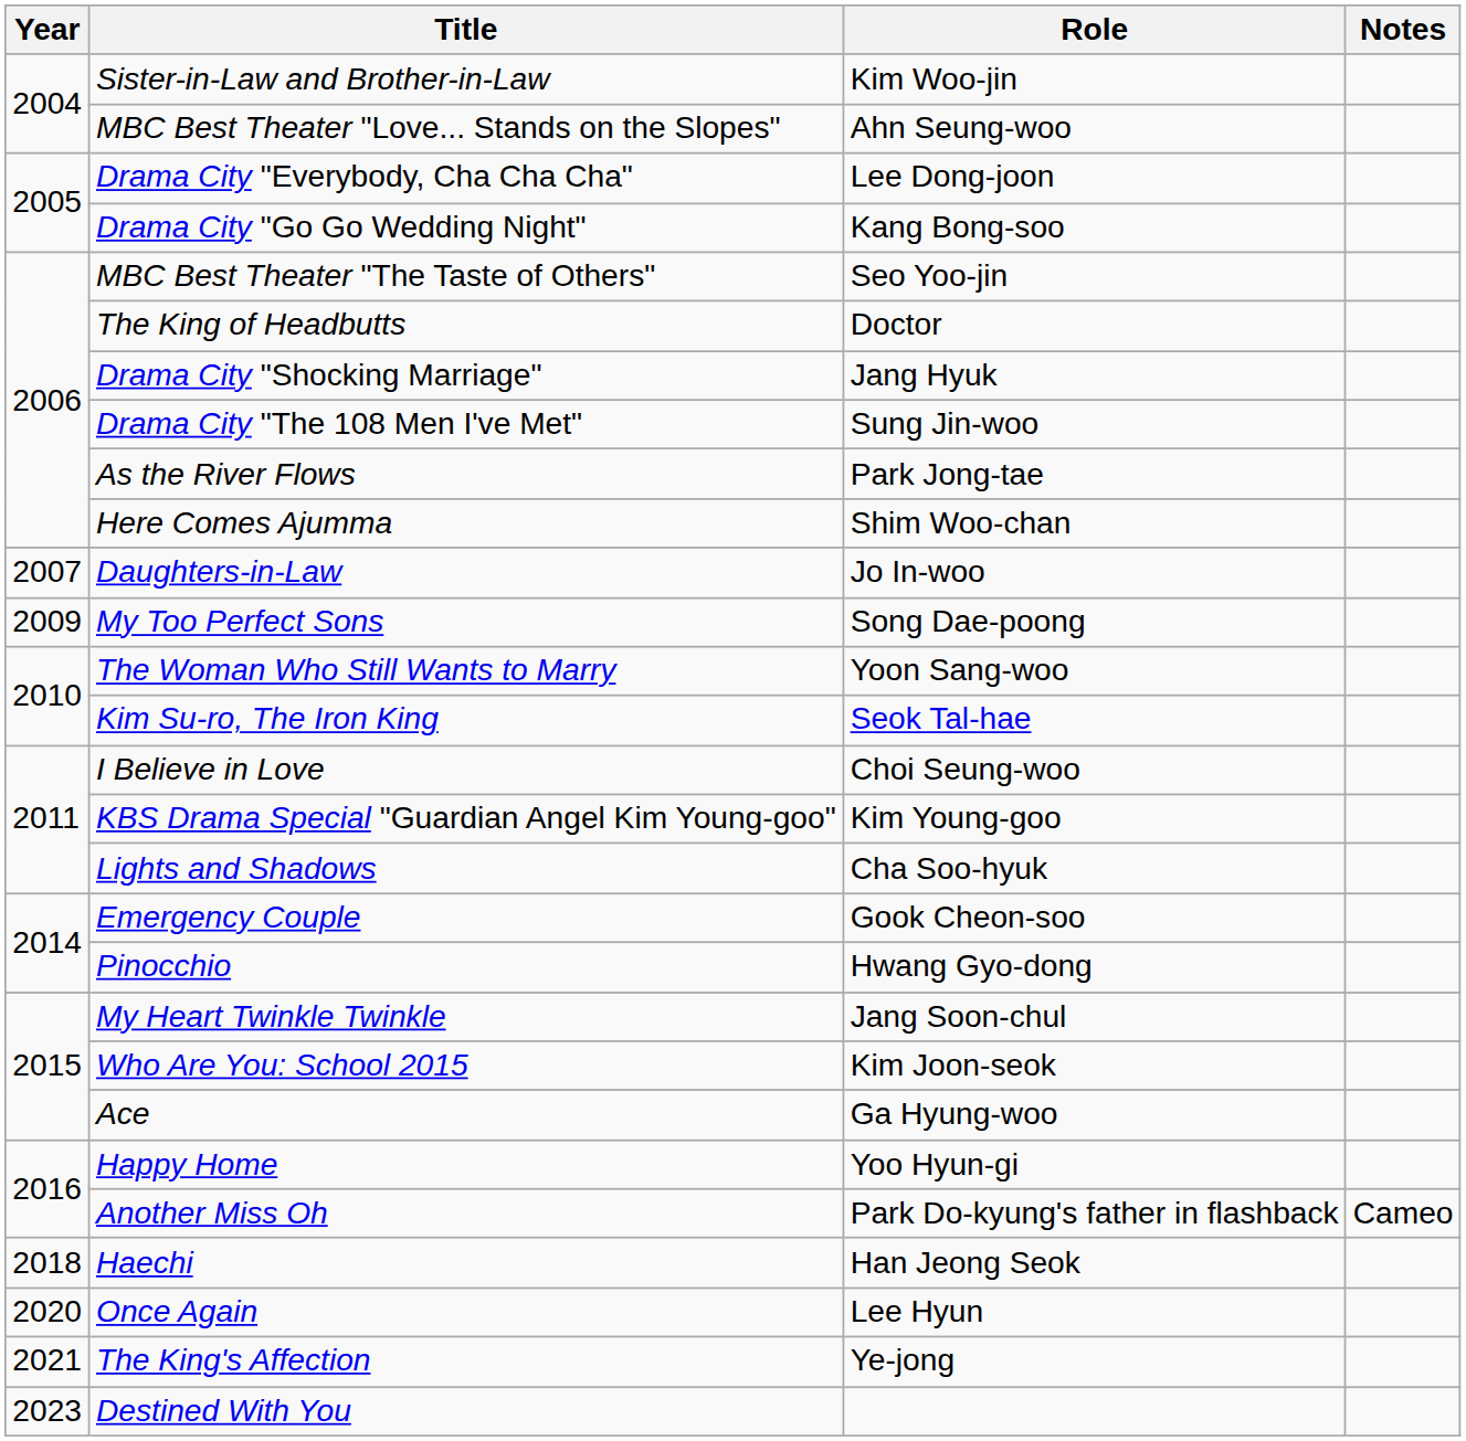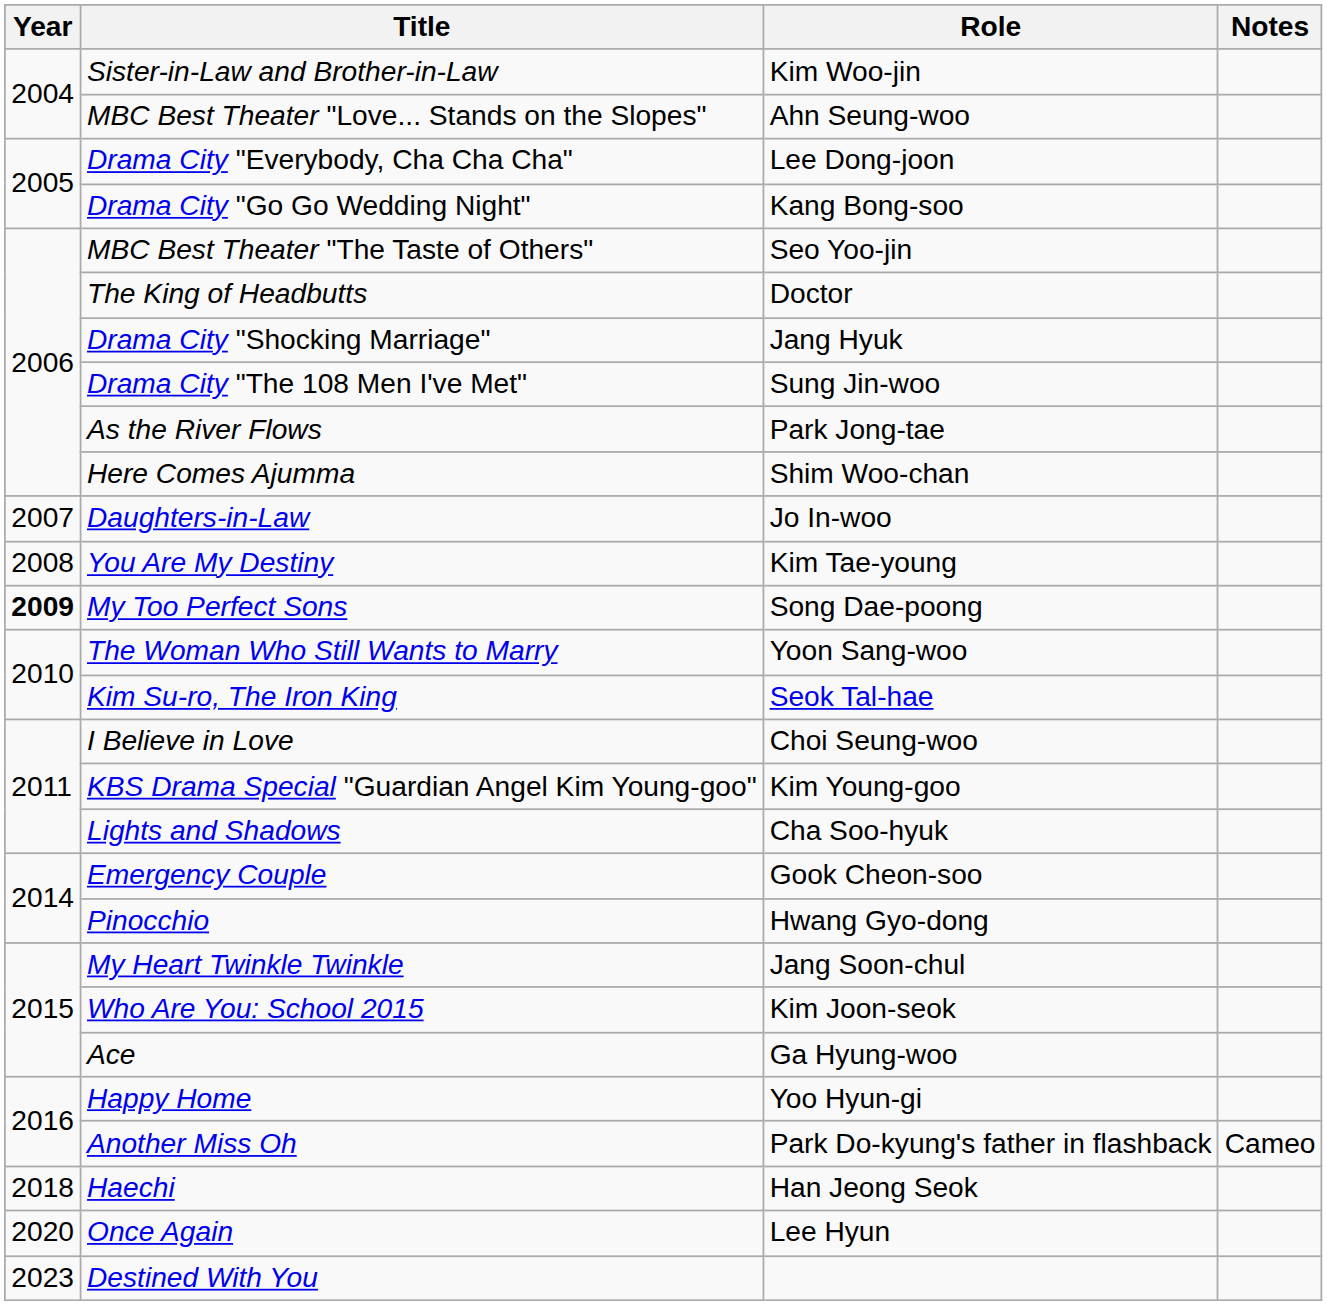 <table class="wikitable">
 <tr>
 <th>Year</th>
 <th>Title</th>
 <th>Role</th>
 <th>Notes</th>
 </tr>
 <tr>
 <td rowspan=2>2004</td>
 <td><em>Sister-in-Law and Brother-in-Law</em></td>
 <td>Kim Woo-jin</td>
 <td></td>
 </tr>
 <tr>
 <td><em>MBC Best Theater</em> "Love... Stands on the Slopes"</td>
 <td>Ahn Seung-woo</td>
 <td></td>
 </tr>
 <tr>
 <td rowspan=2>2005</td>
 <td><em><a href='#'>Drama City</a></em> "Everybody, Cha Cha Cha"</td>
 <td>Lee Dong-joon</td>
 <td></td>
 </tr>
 <tr>
 <td><em><a href='#'>Drama City</a></em> "Go Go Wedding Night"</td>
 <td>Kang Bong-soo</td>
 <td></td>
 </tr>
 <tr>
 <td rowspan=6>2006</td>
 <td><em>MBC Best Theater</em> "The Taste of Others"</td>
 <td>Seo Yoo-jin</td>
 <td></td>
 </tr>
 <tr>
 <td><em>The King of Headbutts</em></td>
 <td>Doctor</td>
 <td></td>
 </tr>
 <tr>
 <td><em><a href='#'>Drama City</a></em> "Shocking Marriage"</td>
 <td>Jang Hyuk</td>
 <td></td>
 </tr>
 <tr>
 <td><em><a href='#'>Drama City</a></em> "The 108 Men I've Met"</td>
 <td>Sung Jin-woo</td>
 <td></td>
 </tr>
 <tr>
 <td><em>As the River Flows</em></td>
 <td>Park Jong-tae</td>
 <td></td>
 </tr>
 <tr>
 <td><em>Here Comes Ajumma</em></td>
 <td>Shim Woo-chan</td>
 <td></td>
 </tr>
 <tr>
 <td>2007</td>
 <td><em><a href='#'>Daughters-in-Law</a></em></td>
 <td>Jo In-woo</td>
 <td></td>
 </tr>
 <tr>
-<td>2009</td>
+<td>2008</td>
+<td><em><a href='#'>You Are My Destiny</a></em></td>
+<td>Kim Tae-young</td>
+<td></td>
+</tr>
+<tr>
+<td><strong>2009</strong></td>
 <td><em><a href='#'>My Too Perfect Sons</a></em></td>
 <td>Song Dae-poong</td>
 <td></td>
 </tr>
 <tr>
 <td rowspan=2>2010</td>
 <td><em><a href='#'>The Woman Who Still Wants to Marry</a></em></td>
 <td>Yoon Sang-woo</td>
 <td></td>
 </tr>
 <tr>
 <td><em><a href='#'>Kim Su-ro, The Iron King</a></em></td>
 <td><a href='#'>Seok Tal-hae</a></td>
 <td></td>
 </tr>
 <tr>
 <td rowspan=3>2011</td>
 <td><em>I Believe in Love</em> </td>
 <td>Choi Seung-woo</td>
 <td></td>
 </tr>
 <tr>
 <td><em><a href='#'>KBS Drama Special</a></em> "Guardian Angel Kim Young-goo"</td>
 <td>Kim Young-goo</td>
 <td></td>
 </tr>
 <tr>
 <td><em><a href='#'>Lights and Shadows</a></em></td>
 <td>Cha Soo-hyuk</td>
 <td></td>
 </tr>
 <tr>
 <td rowspan=2>2014</td>
 <td><em><a href='#'>Emergency Couple</a></em></td>
 <td>Gook Cheon-soo</td>
 <td></td>
 </tr>
 <tr>
 <td><em><a href='#'>Pinocchio</a></em></td>
 <td>Hwang Gyo-dong</td>
 <td></td>
 </tr>
 <tr>
 <td rowspan=3>2015</td>
 <td><em><a href='#'>My Heart Twinkle Twinkle</a></em></td>
 <td>Jang Soon-chul</td>
 <td></td>
 </tr>
 <tr>
 <td><em><a href='#'>Who Are You: School 2015</a></em></td>
 <td>Kim Joon-seok</td>
 <td></td>
 </tr>
 <tr>
 <td><em>Ace</em></td>
 <td>Ga Hyung-woo</td>
 <td></td>
 </tr>
 <tr>
 <td rowspan=2>2016</td>
 <td><em><a href='#'>Happy Home</a></em></td>
 <td>Yoo Hyun-gi</td>
 <td></td>
 </tr>
 <tr>
 <td><em><a href='#'>Another Miss Oh</a></em></td>
 <td>Park Do-kyung's father in flashback</td>
 <td>Cameo</td>
 </tr>
 <tr>
 <td>2018</td>
 <td><em><a href='#'>Haechi</a></em></td>
 <td>Han Jeong Seok</td>
 <td></td>
 </tr>
 <tr>
 <td>2020</td>
 <td><em><a href='#'>Once Again</a></em></td>
 <td>Lee Hyun</td>
 <td></td>
 </tr>
 <tr>
-<td>2021</td>
-<td><em><a href='#'>The King's Affection</a></em></td>
-<td>Ye-jong</td>
-<td></td>
-</tr>
-<tr>
 <td>2023</td>
 <td><em><a href='#'>Destined With You</a></em></td>
 <td></td>
 <td></td>
 </tr>
 </table>
